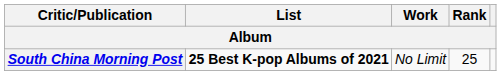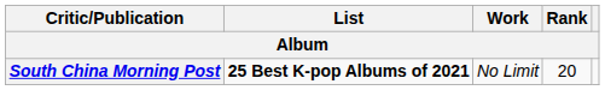 <table class="wikitable plainrowheaders">
 <tr>
 <th>Critic/Publication</th>
 <th>List</th>
 <th>Work</th>
 <th>Rank</th>
 <th></th>
 </tr>
 <tr>
 <th align="center" colspan="5">Album</th>
 </tr>
 <tr>
 <th scope="row"><em><a href='#'>South China Morning Post</a></em></th>
 <td align="center"><strong>25 Best K-pop Albums of 2021</strong></td>
 <td align="center"><em>No Limit</em></td>
-<td align="center">25</td>
+<td align="center">20</td>
 <td align="center"></td>
 </tr>
 </table>
